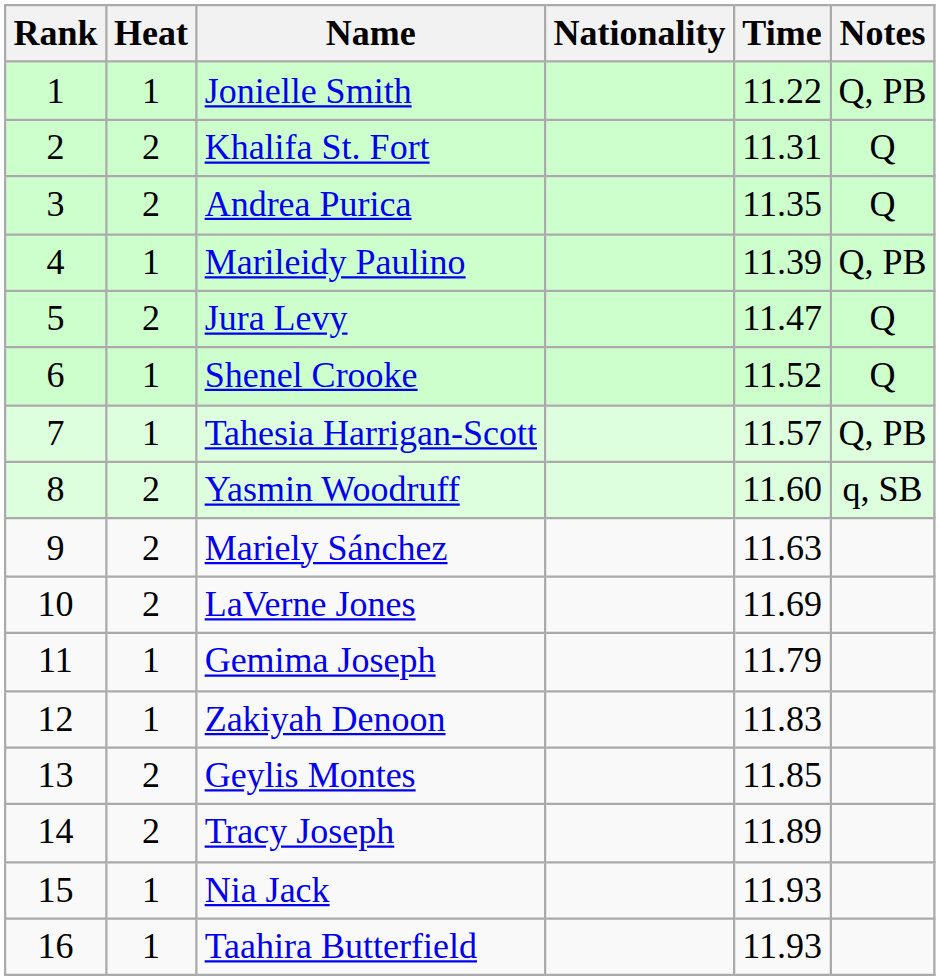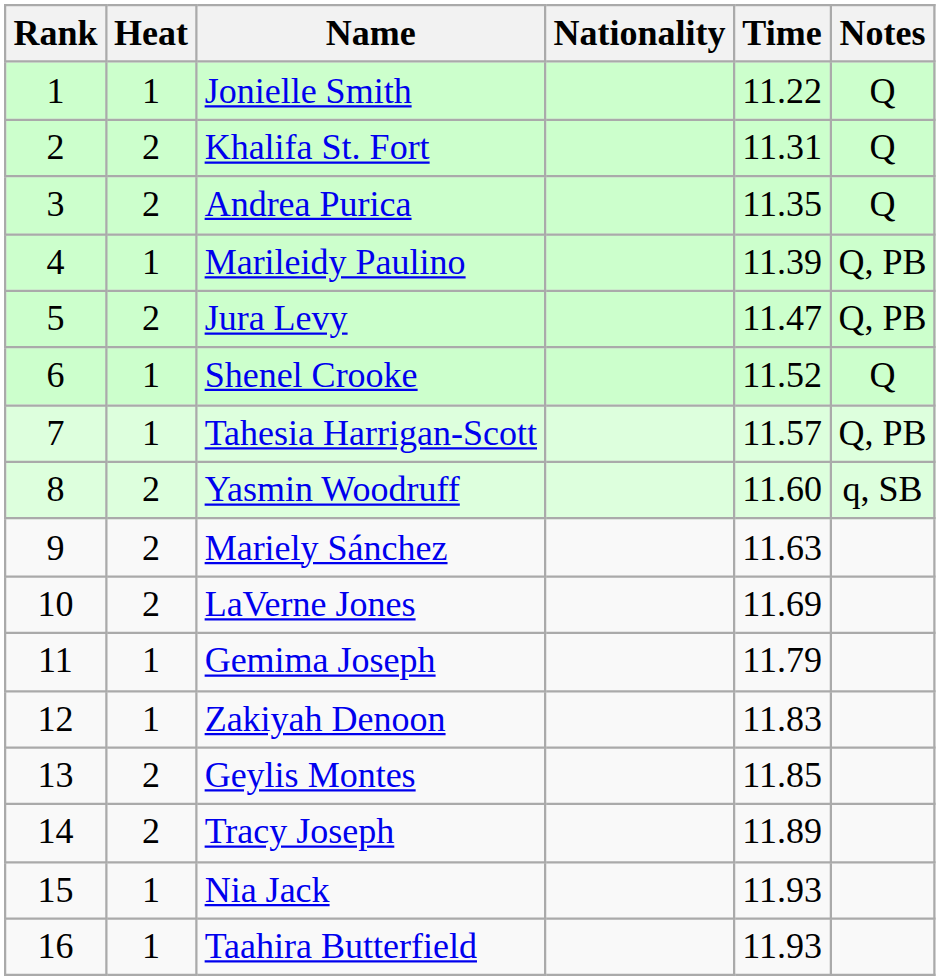 <table class="wikitable sortable" style="text-align:center">
 <tr>
 <th>Rank</th>
 <th>Heat</th>
 <th>Name</th>
 <th>Nationality</th>
 <th>Time</th>
 <th>Notes</th>
 </tr>
 <tr bgcolor=ccffcc>
 <td>1</td>
 <td>1</td>
 <td align=left><a href='#'>Jonielle Smith</a></td>
 <td align=left></td>
 <td>11.22</td>
-<td>Q, PB</td>
+<td>Q</td>
 </tr>
 <tr bgcolor=ccffcc>
 <td>2</td>
 <td>2</td>
 <td align=left><a href='#'>Khalifa St. Fort</a></td>
 <td align=left></td>
 <td>11.31</td>
 <td>Q</td>
 </tr>
 <tr bgcolor=ccffcc>
 <td>3</td>
 <td>2</td>
 <td align=left><a href='#'>Andrea Purica</a></td>
 <td align=left></td>
 <td>11.35</td>
 <td>Q</td>
 </tr>
 <tr bgcolor=ccffcc>
 <td>4</td>
 <td>1</td>
 <td align=left><a href='#'>Marileidy Paulino</a></td>
 <td align=left></td>
 <td>11.39</td>
 <td>Q, PB</td>
 </tr>
 <tr bgcolor=ccffcc>
 <td>5</td>
 <td>2</td>
 <td align=left><a href='#'>Jura Levy</a></td>
 <td align=left></td>
 <td>11.47</td>
-<td>Q</td>
+<td>Q, PB</td>
 </tr>
 <tr bgcolor=ccffcc>
 <td>6</td>
 <td>1</td>
 <td align=left><a href='#'>Shenel Crooke</a></td>
 <td align=left></td>
 <td>11.52</td>
 <td>Q</td>
 </tr>
 <tr bgcolor=ddffdd>
 <td>7</td>
 <td>1</td>
 <td align=left><a href='#'>Tahesia Harrigan-Scott</a></td>
 <td align=left></td>
 <td>11.57</td>
 <td>Q, PB</td>
 </tr>
 <tr bgcolor=ddffdd>
 <td>8</td>
 <td>2</td>
 <td align=left><a href='#'>Yasmin Woodruff</a></td>
 <td align=left></td>
 <td>11.60</td>
 <td>q, SB</td>
 </tr>
 <tr>
 <td>9</td>
 <td>2</td>
 <td align=left><a href='#'>Mariely Sánchez</a></td>
 <td align=left></td>
 <td>11.63</td>
 <td></td>
 </tr>
 <tr>
 <td>10</td>
 <td>2</td>
 <td align=left><a href='#'>LaVerne Jones</a></td>
 <td align=left></td>
 <td>11.69</td>
 <td></td>
 </tr>
 <tr>
 <td>11</td>
 <td>1</td>
 <td align=left><a href='#'>Gemima Joseph</a></td>
 <td align=left></td>
 <td>11.79</td>
 <td></td>
 </tr>
 <tr>
 <td>12</td>
 <td>1</td>
 <td align=left><a href='#'>Zakiyah Denoon</a></td>
 <td align=left></td>
 <td>11.83</td>
 <td></td>
 </tr>
 <tr>
 <td>13</td>
 <td>2</td>
 <td align=left><a href='#'>Geylis Montes</a></td>
 <td align=left></td>
 <td>11.85</td>
 <td></td>
 </tr>
 <tr>
 <td>14</td>
 <td>2</td>
 <td align=left><a href='#'>Tracy Joseph</a></td>
 <td align=left></td>
 <td>11.89</td>
 <td></td>
 </tr>
 <tr>
 <td>15</td>
 <td>1</td>
 <td align=left><a href='#'>Nia Jack</a></td>
 <td align=left></td>
 <td>11.93</td>
 <td></td>
 </tr>
 <tr>
 <td>16</td>
 <td>1</td>
 <td align=left><a href='#'>Taahira Butterfield</a></td>
 <td align=left></td>
 <td>11.93</td>
 <td></td>
 </tr>
 </table>
